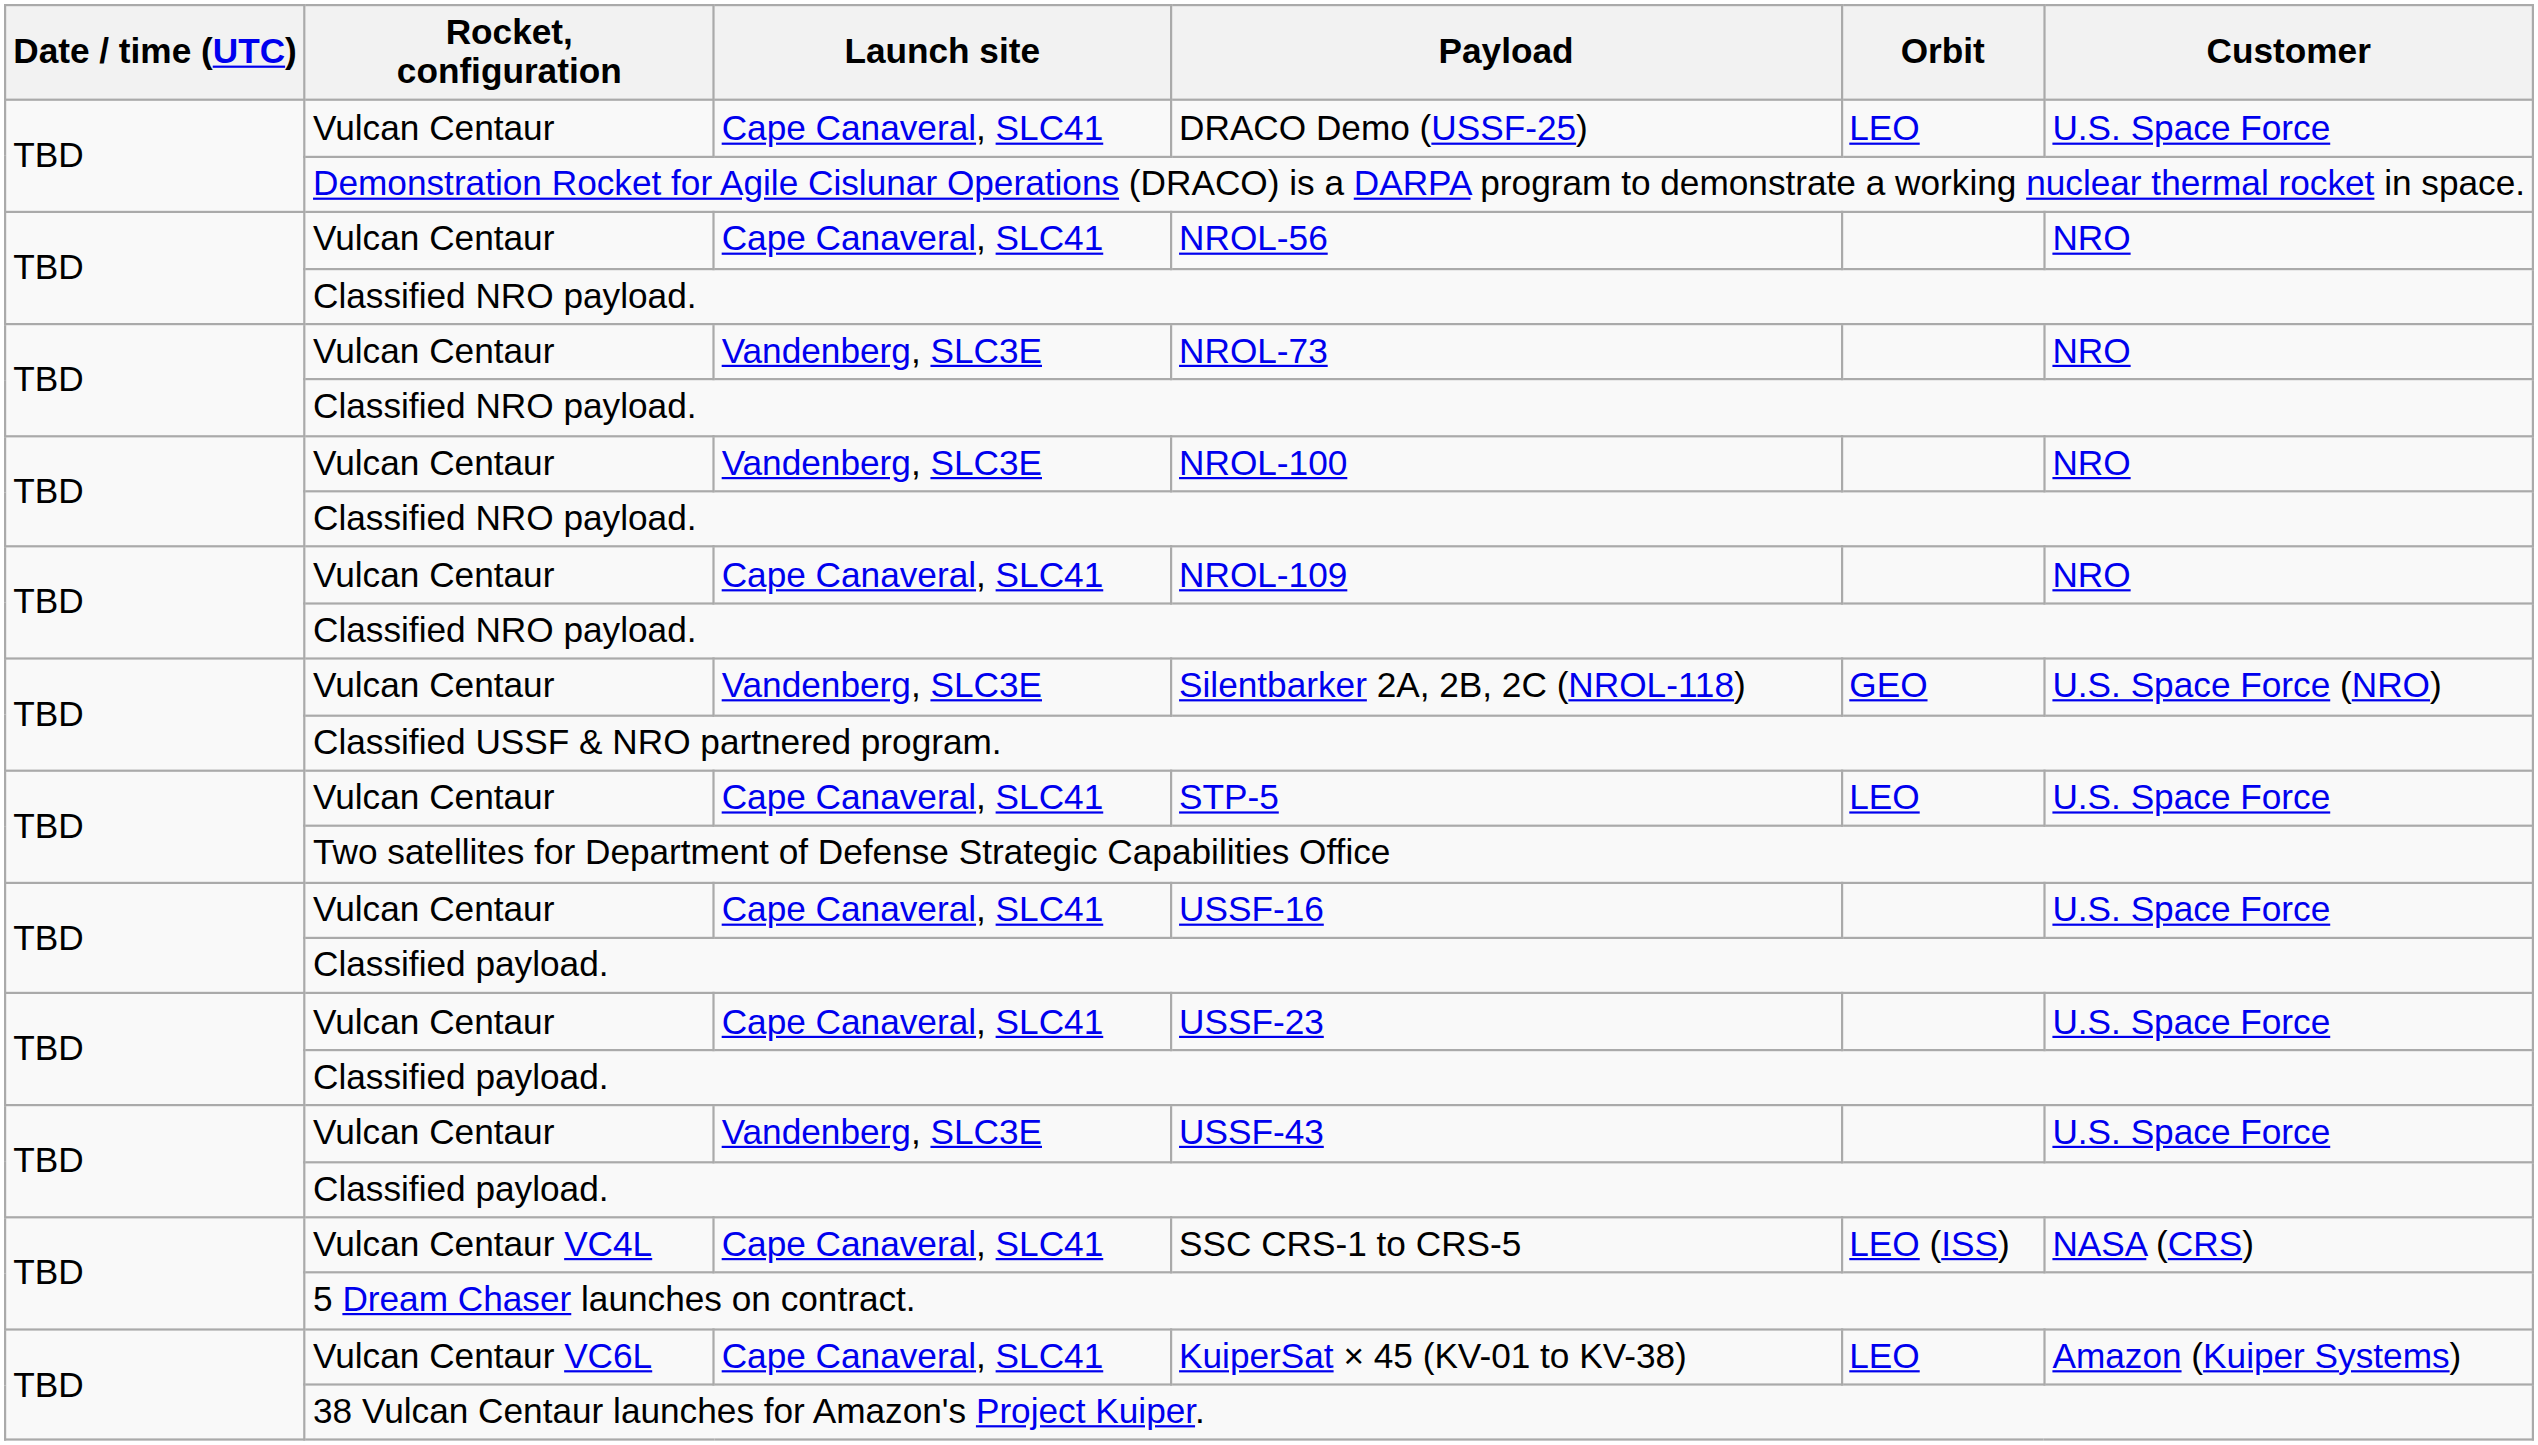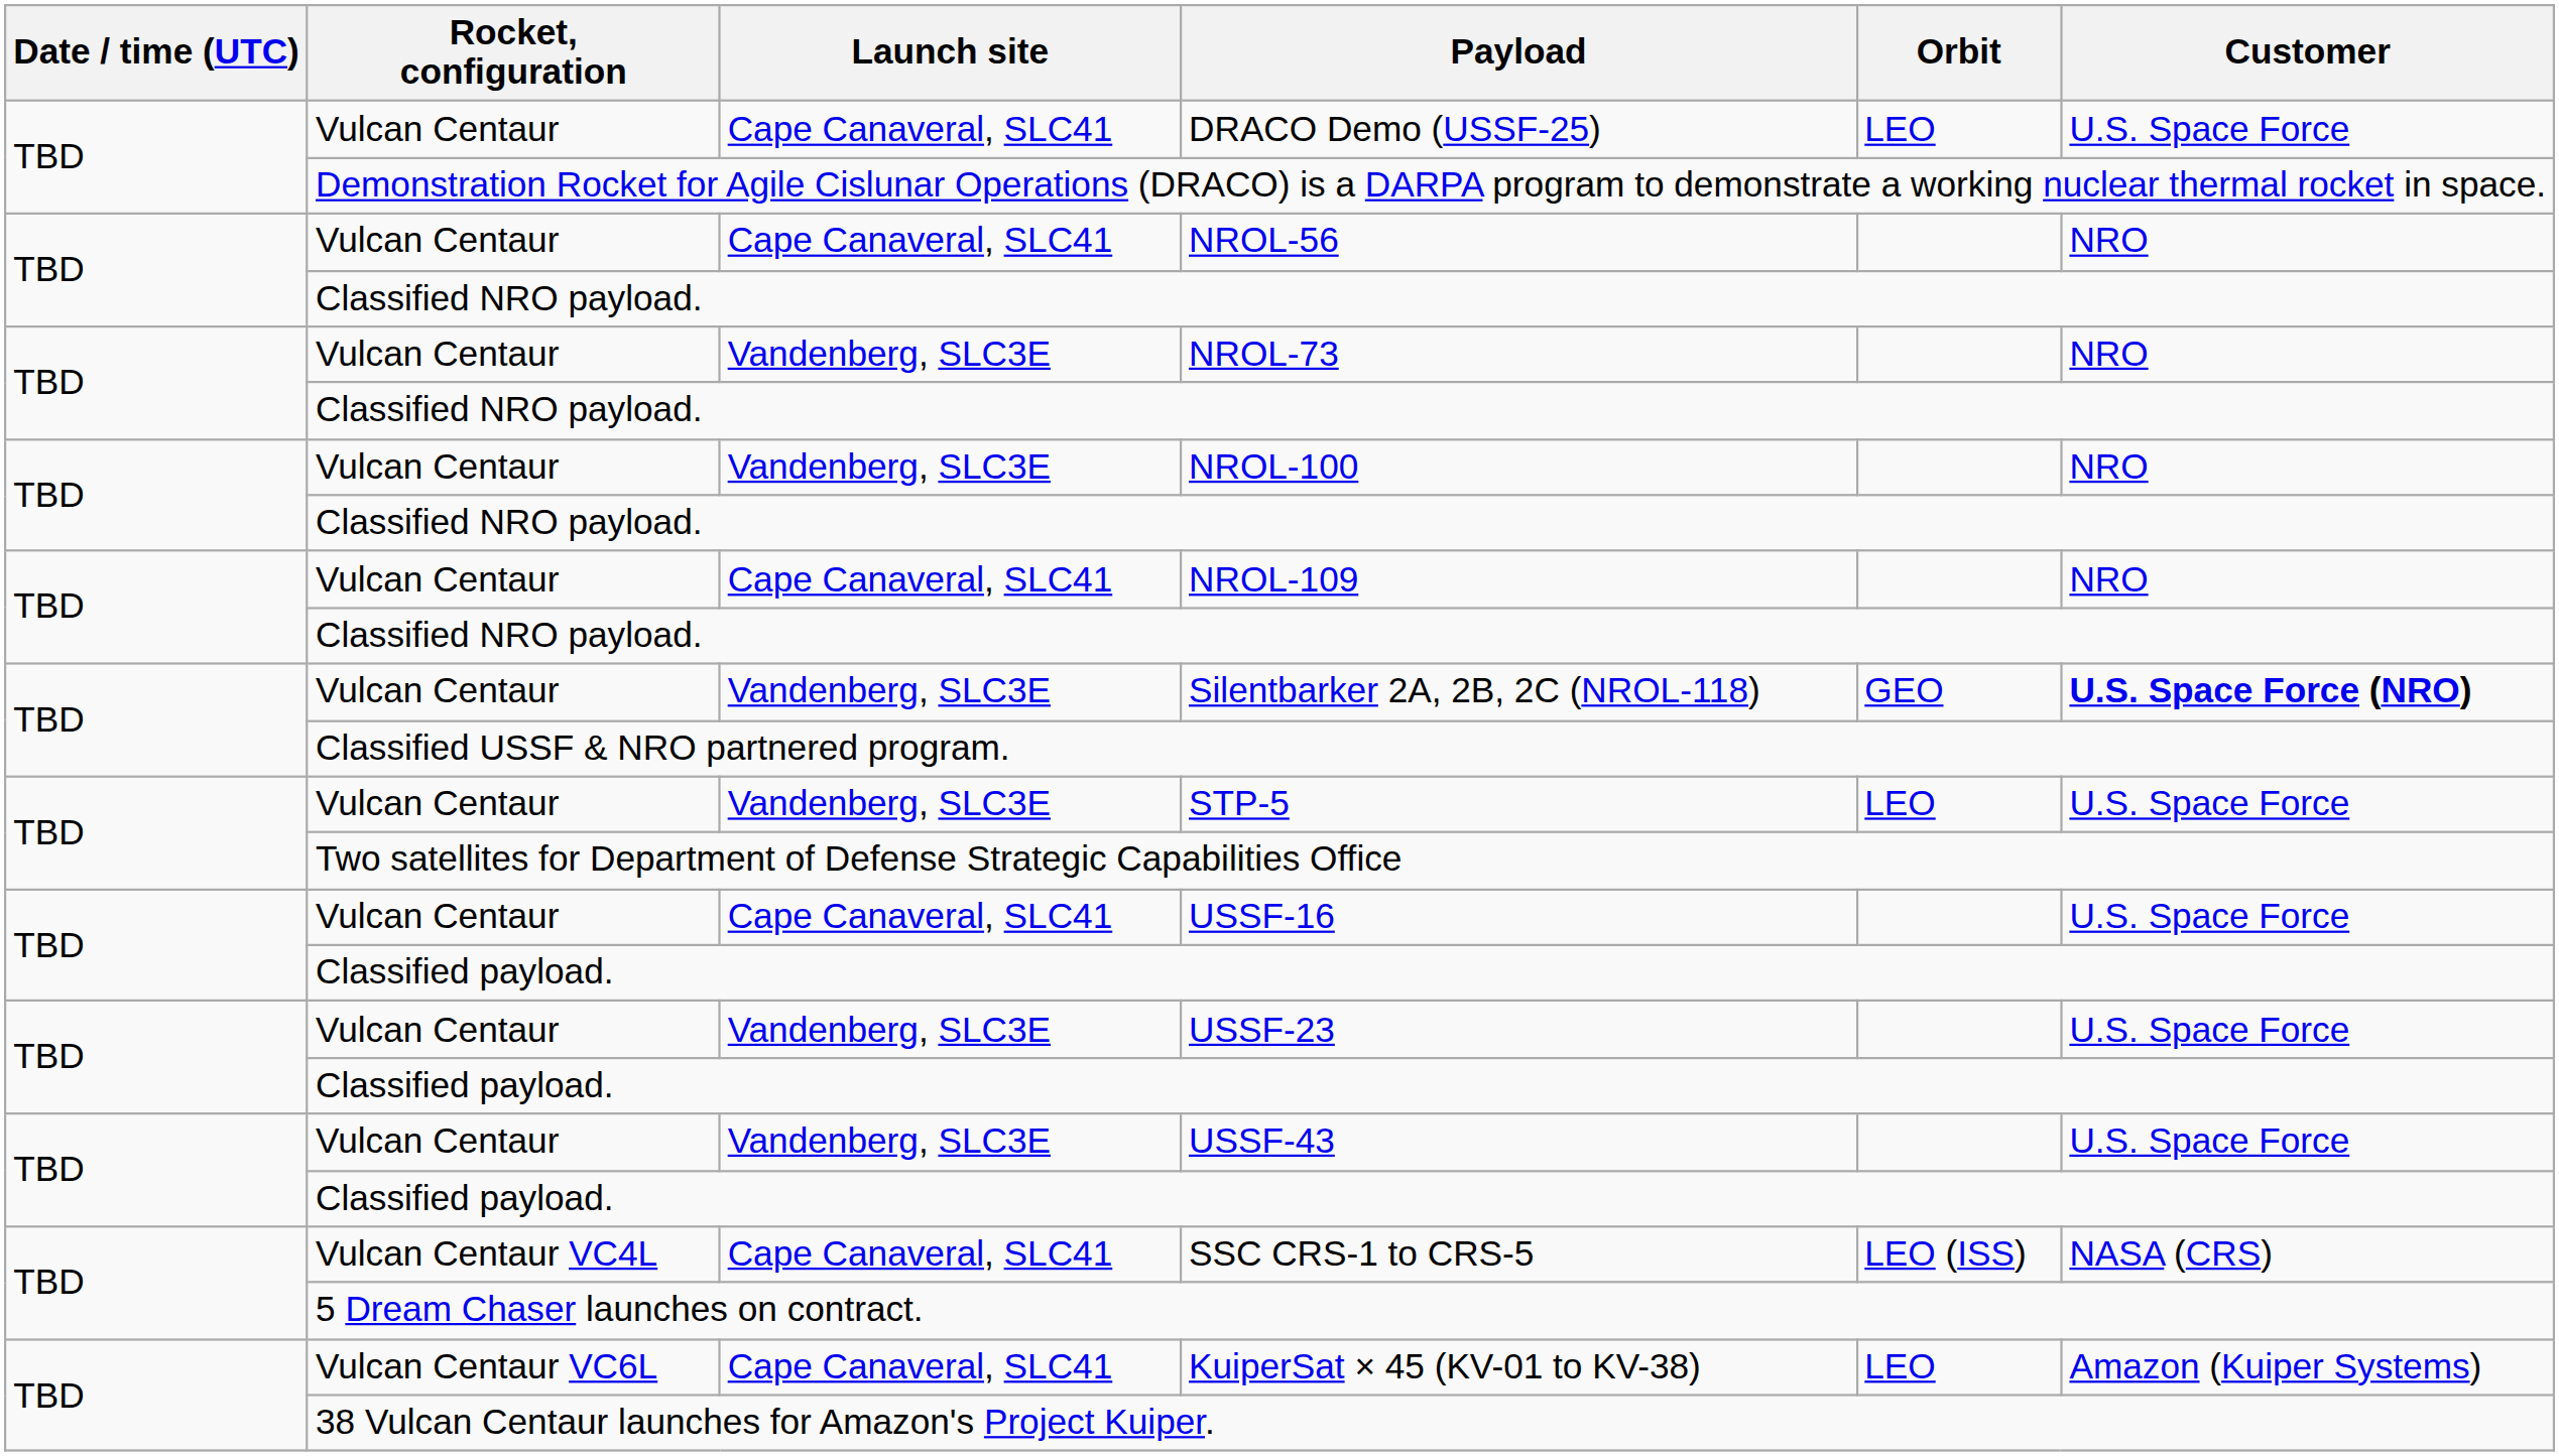 <table class="wikitable sticky-header">
 <tr>
 <th scope="col">Date / time (<a href='#'>UTC</a>)</th>
 <th scope="col">Rocket, <br> configuration</th>
 <th scope="col">Launch site</th>
 <th scope="col">Payload</th>
 <th scope="col">Orbit</th>
 <th scope="col">Customer</th>
 </tr>
 <tr>
 <td rowspan=2>TBD</td>
 <td>Vulcan Centaur</td>
 <td><a href='#'>Cape Canaveral</a>, <a href='#'>SLC41</a></td>
 <td>DRACO Demo (<a href='#'>USSF-25</a>)</td>
 <td><a href='#'>LEO</a></td>
 <td><a href='#'>U.S. Space Force</a></td>
 </tr>
 <tr>
 <td colspan=5><a href='#'>Demonstration Rocket for Agile Cislunar Operations</a> (DRACO) is a <a href='#'>DARPA</a> program to demonstrate a working <a href='#'>nuclear thermal rocket</a> in space.</td>
 </tr>
 <tr>
 <td rowspan=2>TBD</td>
 <td>Vulcan Centaur</td>
 <td><a href='#'>Cape Canaveral</a>, <a href='#'>SLC41</a></td>
 <td><a href='#'>NROL-56</a></td>
 <td></td>
 <td><a href='#'>NRO</a></td>
 </tr>
 <tr>
 <td colspan=5>Classified NRO payload.</td>
 </tr>
 <tr>
 <td rowspan=2>TBD</td>
 <td>Vulcan Centaur</td>
 <td><a href='#'>Vandenberg</a>, <a href='#'>SLC3E</a></td>
 <td><a href='#'>NROL-73</a></td>
 <td></td>
 <td><a href='#'>NRO</a></td>
 </tr>
 <tr>
 <td colspan=5>Classified NRO payload.</td>
 </tr>
 <tr>
 <td rowspan=2>TBD</td>
 <td>Vulcan Centaur</td>
 <td><a href='#'>Vandenberg</a>, <a href='#'>SLC3E</a></td>
 <td><a href='#'>NROL-100</a></td>
 <td></td>
 <td><a href='#'>NRO</a></td>
 </tr>
 <tr>
 <td colspan=5>Classified NRO payload.</td>
 </tr>
 <tr>
 <td rowspan=2>TBD</td>
 <td>Vulcan Centaur</td>
 <td><a href='#'>Cape Canaveral</a>, <a href='#'>SLC41</a></td>
 <td><a href='#'>NROL-109</a></td>
 <td></td>
 <td><a href='#'>NRO</a></td>
 </tr>
 <tr>
 <td colspan=5>Classified NRO payload.</td>
 </tr>
 <tr>
 <td rowspan=2>TBD</td>
 <td>Vulcan Centaur</td>
 <td><a href='#'>Vandenberg</a>, <a href='#'>SLC3E</a></td>
 <td><a href='#'>Silentbarker</a> 2A, 2B, 2C (<a href='#'>NROL-118</a>)</td>
 <td><a href='#'>GEO</a></td>
-<td><a href='#'>U.S. Space Force</a> (<a href='#'>NRO</a>)</td>
+<td><strong><a href='#'>U.S. Space Force</a> (<a href='#'>NRO</a>)</strong></td>
 </tr>
 <tr>
 <td colspan=5>Classified USSF & NRO partnered program.</td>
 </tr>
 <tr>
 <td rowspan=2>TBD</td>
 <td>Vulcan Centaur</td>
-<td><a href='#'>Cape Canaveral</a>, <a href='#'>SLC41</a></td>
+<td><a href='#'>Vandenberg</a>, <a href='#'>SLC3E</a></td>
 <td><a href='#'>STP-5</a></td>
 <td><a href='#'>LEO</a></td>
 <td><a href='#'>U.S. Space Force</a></td>
 </tr>
 <tr>
 <td colspan=5>Two satellites for Department of Defense Strategic Capabilities Office</td>
 </tr>
 <tr>
 <td rowspan=2>TBD</td>
 <td>Vulcan Centaur</td>
 <td><a href='#'>Cape Canaveral</a>, <a href='#'>SLC41</a></td>
 <td><a href='#'>USSF-16</a></td>
 <td></td>
 <td><a href='#'>U.S. Space Force</a></td>
 </tr>
 <tr>
 <td colspan=5>Classified payload.</td>
 </tr>
 <tr>
 <td rowspan=2>TBD</td>
 <td>Vulcan Centaur</td>
-<td><a href='#'>Cape Canaveral</a>, <a href='#'>SLC41</a></td>
+<td><a href='#'>Vandenberg</a>, <a href='#'>SLC3E</a></td>
 <td><a href='#'>USSF-23</a></td>
 <td></td>
 <td><a href='#'>U.S. Space Force</a></td>
 </tr>
 <tr>
 <td colspan=5>Classified payload.</td>
 </tr>
 <tr>
 <td rowspan=2>TBD</td>
 <td>Vulcan Centaur</td>
 <td><a href='#'>Vandenberg</a>, <a href='#'>SLC3E</a></td>
 <td><a href='#'>USSF-43</a></td>
 <td></td>
 <td><a href='#'>U.S. Space Force</a></td>
 </tr>
 <tr>
 <td colspan=5>Classified payload.</td>
 </tr>
 <tr>
 <td rowspan="2">TBD</td>
 <td>Vulcan Centaur <a href='#'>VC4L</a></td>
 <td><a href='#'>Cape Canaveral</a>, <a href='#'>SLC41</a></td>
 <td>SSC CRS-1 to CRS-5</td>
 <td><a href='#'>LEO</a> (<a href='#'>ISS</a>)</td>
 <td><a href='#'>NASA</a> (<a href='#'>CRS</a>)</td>
 </tr>
 <tr>
 <td colspan="5">5 <a href='#'>Dream Chaser</a> launches on contract.</td>
 </tr>
 <tr>
 <td rowspan=39>TBD</td>
 <td>Vulcan Centaur <a href='#'>VC6L</a></td>
 <td><a href='#'>Cape Canaveral</a>, <a href='#'>SLC41</a></td>
 <td><a href='#'>KuiperSat</a> × 45 (KV-01 to KV-38)</td>
 <td><a href='#'>LEO</a></td>
 <td><a href='#'>Amazon</a> (<a href='#'>Kuiper Systems</a>)</td>
 </tr>
 <tr>
 <td colspan=5>38 Vulcan Centaur launches for Amazon's <a href='#'>Project Kuiper</a>.</td>
 </tr>
 </table>
